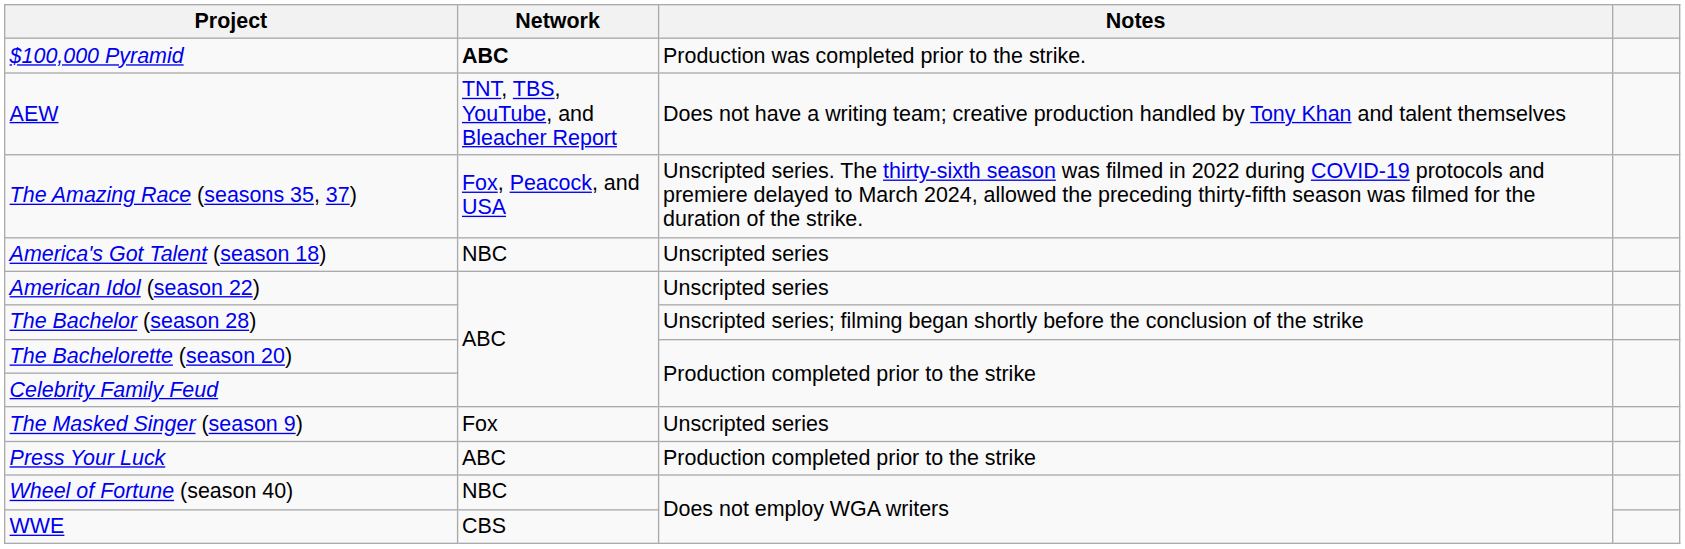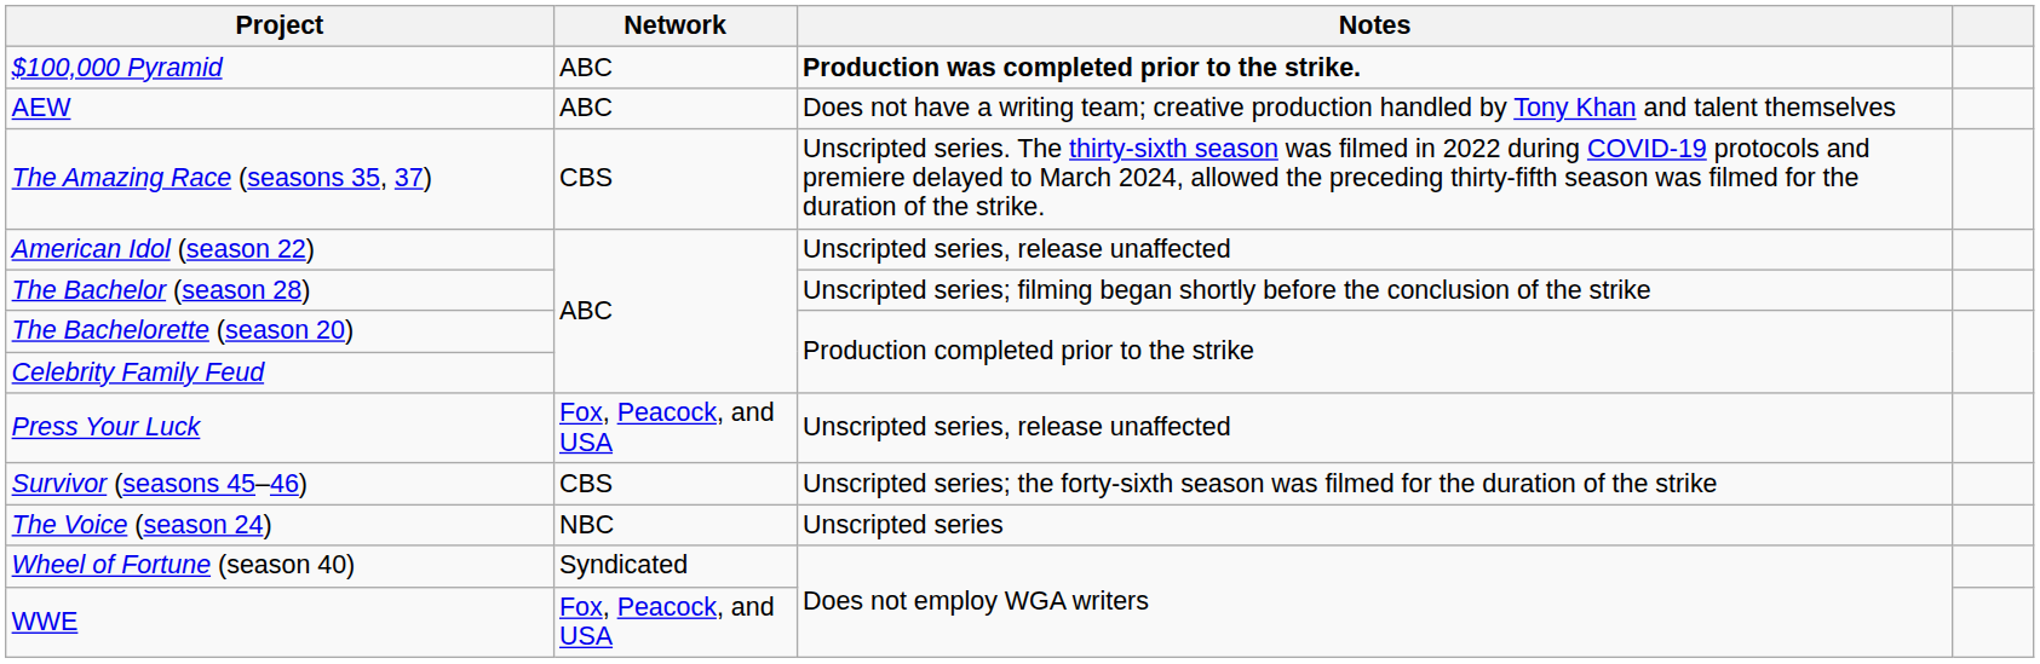 <table class="wikitable sortable defaultcenter col1left col3left" style="width:99%;">
 <tr>
 <th scope="col" style="width:27%;">Project</th>
 <th scope="col" style="width:12%;">Network</th>
 <th scope="col">Notes</th>
 <th scope="col" class="unsortable" style="width:4%;"></th>
 </tr>
 <tr>
 <td><em><a href='#'>$100,000 Pyramid</a></em></td>
-<td><strong>ABC</strong></td>
-<td>Production was completed prior to the strike.</td>
+<td>ABC</td>
+<td><strong>Production was completed prior to the strike.</strong></td>
 <td></td>
 </tr>
 <tr>
 <td><a href='#'>AEW</a></td>
-<td><a href='#'>TNT</a>, <a href='#'>TBS</a>, <a href='#'>YouTube</a>, and <a href='#'>Bleacher Report</a></td>
+<td>ABC</td>
 <td>Does not have a writing team; creative production handled by <a href='#'>Tony Khan</a> and talent themselves</td>
 <td></td>
 </tr>
 <tr>
 <td><em><a href='#'>The Amazing Race</a></em> (<a href='#'>seasons 35</a>, <a href='#'>37</a>)</td>
-<td><a href='#'>Fox</a>, <a href='#'>Peacock</a>, and <a href='#'>USA</a></td>
+<td>CBS</td>
 <td>Unscripted series. The <a href='#'>thirty-sixth season</a> was filmed in 2022 during <a href='#'>COVID-19</a> protocols and premiere delayed to March 2024, allowed the preceding thirty-fifth season was filmed for the duration of the strike.</td>
-<td></td>
-</tr>
-<tr>
-<td><em><a href='#'>America's Got Talent</a></em> (<a href='#'>season 18</a>)</td>
-<td>NBC</td>
-<td>Unscripted series</td>
 <td></td>
 </tr>
 <tr>
 <td><em><a href='#'>American Idol</a></em> (<a href='#'>season 22</a>)</td>
 <td rowspan="4">ABC</td>
-<td>Unscripted series</td>
+<td>Unscripted series, release unaffected</td>
 <td></td>
 </tr>
 <tr>
 <td><em><a href='#'>The Bachelor</a></em> (<a href='#'>season 28</a>)</td>
 <td align="left">Unscripted series; filming began shortly before the conclusion of the strike</td>
 <td></td>
 </tr>
 <tr>
 <td><em><a href='#'>The Bachelorette</a></em> (<a href='#'>season 20</a>)</td>
 <td rowspan="2" align="left">Production completed prior to the strike</td>
 <td rowspan="2"></td>
 </tr>
 <tr>
 <td><em><a href='#'>Celebrity Family Feud</a></em></td>
 </tr>
 <tr>
-<td><em><a href='#'>The Masked Singer</a></em> (<a href='#'>season 9</a>)</td>
-<td>Fox</td>
+<td><em><a href='#'>Press Your Luck</a></em></td>
+<td><a href='#'>Fox</a>, <a href='#'>Peacock</a>, and <a href='#'>USA</a></td>
+<td>Unscripted series, release unaffected</td>
+<td></td>
+</tr>
+<tr>
+<td><em><a href='#'>Survivor</a></em> (<a href='#'>seasons 45</a>–<a href='#'>46</a>)</td>
+<td>CBS</td>
+<td>Unscripted series; the forty-sixth season was filmed for the duration of the strike</td>
+<td></td>
+</tr>
+<tr>
+<td><em><a href='#'>The Voice</a></em> (<a href='#'>season 24</a>)</td>
+<td>NBC</td>
 <td>Unscripted series</td>
 <td></td>
 </tr>
 <tr>
-<td><em><a href='#'>Press Your Luck</a></em></td>
-<td>ABC</td>
-<td>Production completed prior to the strike</td>
-<td></td>
-</tr>
-<tr>
 <td><em><a href='#'>Wheel of Fortune</a></em> (season 40)</td>
-<td>NBC</td>
+<td>Syndicated</td>
 <td rowspan="2">Does not employ WGA writers</td>
 <td></td>
 </tr>
 <tr>
 <td><a href='#'>WWE</a></td>
-<td>CBS</td>
+<td><a href='#'>Fox</a>, <a href='#'>Peacock</a>, and <a href='#'>USA</a></td>
 <td></td>
 </tr>
 </table>
